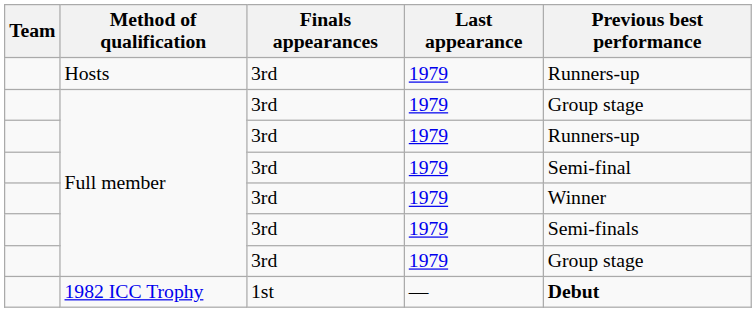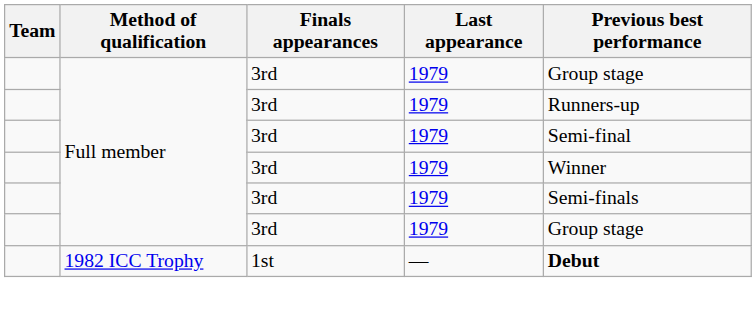 <table class="wikitable">
 <tr>
 <th>Team</th>
 <th>Method of qualification</th>
 <th>Finals appearances</th>
 <th>Last appearance</th>
 <th>Previous best performance</th>
-</tr>
-<tr>
-<td></td>
-<td>Hosts</td>
-<td>3rd</td>
-<td><a href='#'>1979</a></td>
-<td>Runners-up </td>
 </tr>
 <tr>
 <td></td>
 <td rowspan="6">Full member</td>
 <td>3rd</td>
 <td><a href='#'>1979</a></td>
 <td>Group stage </td>
 </tr>
 <tr>
 <td></td>
 <td>3rd</td>
 <td><a href='#'>1979</a></td>
 <td>Runners-up </td>
 </tr>
 <tr>
 <td></td>
 <td>3rd</td>
 <td><a href='#'>1979</a></td>
 <td>Semi-final </td>
 </tr>
 <tr>
 <td></td>
 <td>3rd</td>
 <td><a href='#'>1979</a></td>
 <td>Winner </td>
 </tr>
 <tr>
 <td></td>
 <td>3rd</td>
 <td><a href='#'>1979</a></td>
 <td>Semi-finals </td>
 </tr>
 <tr>
 <td></td>
 <td>3rd</td>
 <td><a href='#'>1979</a></td>
 <td>Group stage </td>
 </tr>
 <tr>
 <td></td>
 <td><a href='#'>1982 ICC Trophy</a></td>
 <td>1st</td>
 <td>—</td>
 <td><strong>Debut</strong></td>
 </tr>
 </table>
